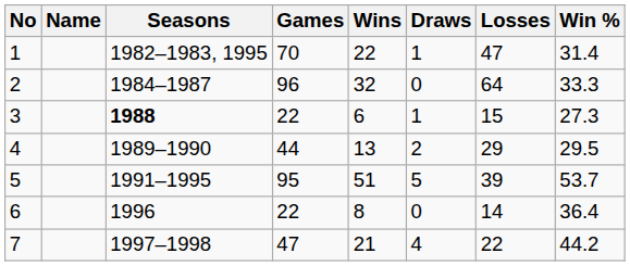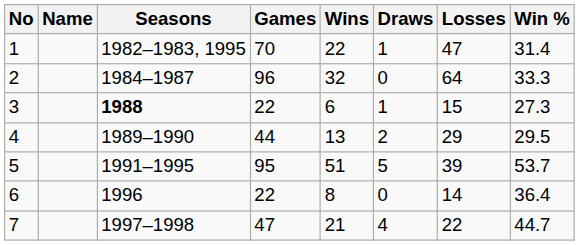 <table class="wikitable sortable">
 <tr>
 <th>No</th>
 <th>Name</th>
 <th>Seasons</th>
 <th>Games</th>
 <th>Wins</th>
 <th>Draws</th>
 <th>Losses</th>
 <th>Win %</th>
 </tr>
 <tr>
 <td>1</td>
 <td></td>
 <td>1982–1983, 1995</td>
 <td>70</td>
 <td>22</td>
 <td>1</td>
 <td>47</td>
 <td>31.4</td>
 </tr>
 <tr>
 <td>2</td>
 <td></td>
 <td>1984–1987</td>
 <td>96</td>
 <td>32</td>
 <td>0</td>
 <td>64</td>
 <td>33.3</td>
 </tr>
 <tr>
 <td>3</td>
 <td></td>
 <td><strong>1988</strong></td>
 <td>22</td>
 <td>6</td>
 <td>1</td>
 <td>15</td>
 <td>27.3</td>
 </tr>
 <tr>
 <td>4</td>
 <td></td>
 <td>1989–1990</td>
 <td>44</td>
 <td>13</td>
 <td>2</td>
 <td>29</td>
 <td>29.5</td>
 </tr>
 <tr>
 <td>5</td>
 <td></td>
 <td>1991–1995</td>
 <td>95</td>
 <td>51</td>
 <td>5</td>
 <td>39</td>
 <td>53.7</td>
 </tr>
 <tr>
 <td>6</td>
 <td></td>
 <td>1996</td>
 <td>22</td>
 <td>8</td>
 <td>0</td>
 <td>14</td>
 <td>36.4</td>
 </tr>
 <tr>
 <td>7</td>
 <td></td>
 <td>1997–1998</td>
 <td>47</td>
 <td>21</td>
 <td>4</td>
 <td>22</td>
-<td>44.2</td>
+<td>44.7</td>
 </tr>
 </table>
